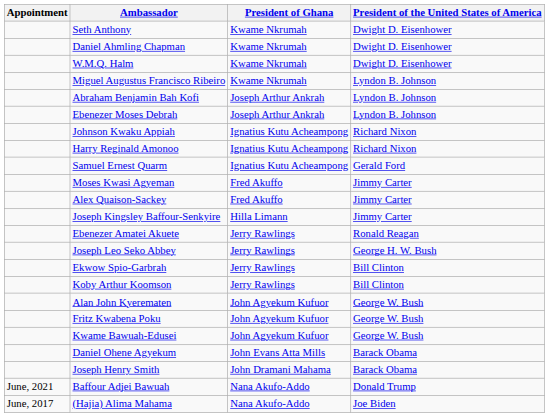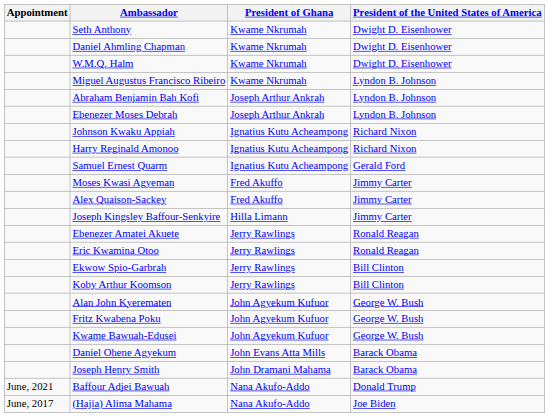 <table class="wikitable sortable">
 <tr>
 <th>Appointment</th>
 <th><a href='#'>Ambassador</a></th>
 <th><a href='#'>President of Ghana</a></th>
 <th><a href='#'>President of the United States of America</a></th>
 </tr>
 <tr>
 <td></td>
 <td><a href='#'>Seth Anthony</a></td>
 <td><a href='#'>Kwame Nkrumah</a></td>
 <td><a href='#'>Dwight D. Eisenhower</a></td>
 </tr>
 <tr>
 <td></td>
 <td><a href='#'>Daniel Ahmling Chapman</a></td>
 <td><a href='#'>Kwame Nkrumah</a></td>
 <td><a href='#'>Dwight D. Eisenhower</a></td>
 </tr>
 <tr>
 <td></td>
 <td><a href='#'>W.M.Q. Halm</a></td>
 <td><a href='#'>Kwame Nkrumah</a></td>
 <td><a href='#'>Dwight D. Eisenhower</a></td>
 </tr>
 <tr>
 <td></td>
 <td><a href='#'>Miguel Augustus Francisco Ribeiro</a></td>
 <td><a href='#'>Kwame Nkrumah</a></td>
 <td><a href='#'>Lyndon B. Johnson</a></td>
 </tr>
 <tr>
 <td></td>
 <td><a href='#'>Abraham Benjamin Bah Kofi</a></td>
 <td><a href='#'>Joseph Arthur Ankrah</a></td>
 <td><a href='#'>Lyndon B. Johnson</a></td>
 </tr>
 <tr>
 <td></td>
 <td><a href='#'>Ebenezer Moses Debrah</a></td>
 <td><a href='#'>Joseph Arthur Ankrah</a></td>
 <td><a href='#'>Lyndon B. Johnson</a></td>
 </tr>
 <tr>
 <td></td>
 <td><a href='#'>Johnson Kwaku Appiah</a></td>
 <td><a href='#'>Ignatius Kutu Acheampong</a></td>
 <td><a href='#'>Richard Nixon</a></td>
 </tr>
 <tr>
 <td></td>
 <td><a href='#'>Harry Reginald Amonoo</a></td>
 <td><a href='#'>Ignatius Kutu Acheampong</a></td>
 <td><a href='#'>Richard Nixon</a></td>
 </tr>
 <tr>
 <td></td>
 <td><a href='#'>Samuel Ernest Quarm</a></td>
 <td><a href='#'>Ignatius Kutu Acheampong</a></td>
 <td><a href='#'>Gerald Ford</a></td>
 </tr>
 <tr>
 <td></td>
 <td><a href='#'>Moses Kwasi Agyeman</a></td>
 <td><a href='#'>Fred Akuffo</a></td>
 <td><a href='#'>Jimmy Carter</a></td>
 </tr>
 <tr>
 <td></td>
 <td><a href='#'>Alex Quaison-Sackey</a></td>
 <td><a href='#'>Fred Akuffo</a></td>
 <td><a href='#'>Jimmy Carter</a></td>
 </tr>
 <tr>
 <td></td>
 <td><a href='#'>Joseph Kingsley Baffour-Senkyire</a></td>
 <td><a href='#'>Hilla Limann</a></td>
 <td><a href='#'>Jimmy Carter</a></td>
 </tr>
 <tr>
 <td></td>
 <td><a href='#'>Ebenezer Amatei Akuete</a></td>
 <td><a href='#'>Jerry Rawlings</a></td>
 <td><a href='#'>Ronald Reagan</a></td>
 </tr>
 <tr>
 <td></td>
-<td><a href='#'>Joseph Leo Seko Abbey</a></td>
+<td><a href='#'>Eric Kwamina Otoo</a></td>
 <td><a href='#'>Jerry Rawlings</a></td>
-<td><a href='#'>George H. W. Bush</a></td>
+<td><a href='#'>Ronald Reagan</a></td>
 </tr>
 <tr>
 <td></td>
 <td><a href='#'>Ekwow Spio-Garbrah</a></td>
 <td><a href='#'>Jerry Rawlings</a></td>
 <td><a href='#'>Bill Clinton</a></td>
 </tr>
 <tr>
 <td></td>
 <td><a href='#'>Koby Arthur Koomson</a></td>
 <td><a href='#'>Jerry Rawlings</a></td>
 <td><a href='#'>Bill Clinton</a></td>
 </tr>
 <tr>
 <td></td>
 <td><a href='#'>Alan John Kyerematen</a></td>
 <td><a href='#'>John Agyekum Kufuor</a></td>
 <td><a href='#'>George W. Bush</a></td>
 </tr>
 <tr>
 <td></td>
 <td><a href='#'>Fritz Kwabena Poku</a></td>
 <td><a href='#'>John Agyekum Kufuor</a></td>
 <td><a href='#'>George W. Bush</a></td>
 </tr>
 <tr>
 <td></td>
 <td><a href='#'>Kwame Bawuah-Edusei</a></td>
 <td><a href='#'>John Agyekum Kufuor</a></td>
 <td><a href='#'>George W. Bush</a></td>
 </tr>
 <tr>
 <td></td>
 <td><a href='#'>Daniel Ohene Agyekum</a></td>
 <td><a href='#'>John Evans Atta Mills</a></td>
 <td><a href='#'>Barack Obama</a></td>
 </tr>
 <tr>
 <td></td>
 <td><a href='#'>Joseph Henry Smith</a></td>
 <td><a href='#'>John Dramani Mahama</a></td>
 <td><a href='#'>Barack Obama</a></td>
 </tr>
 <tr>
 <td>June, 2021</td>
 <td><a href='#'>Baffour Adjei Bawuah</a></td>
 <td><a href='#'>Nana Akufo-Addo</a></td>
 <td><a href='#'>Donald Trump</a></td>
 </tr>
 <tr>
 <td>June, 2017</td>
 <td><a href='#'>(Hajia) Alima Mahama</a></td>
 <td><a href='#'>Nana Akufo-Addo</a></td>
 <td><a href='#'>Joe Biden</a></td>
 </tr>
 </table>
